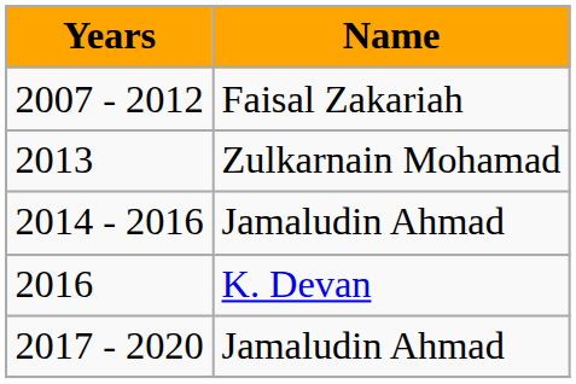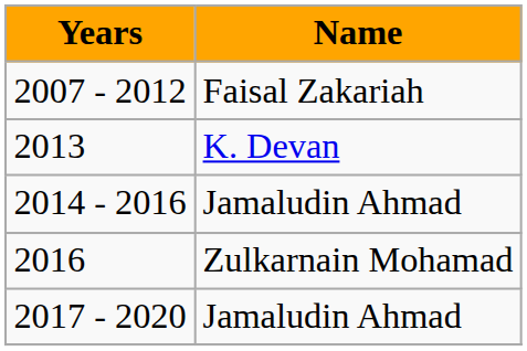 <table class="wikitable">
 <tr>
 <th style="background:Orange; color:Black; text-align:center;">Years</th>
 <th style="background:Orange; color:Black; text-align:center;">Name</th>
 </tr>
 <tr>
 <td>2007 - 2012</td>
 <td> Faisal Zakariah</td>
 </tr>
 <tr>
 <td>2013</td>
-<td> Zulkarnain Mohamad</td>
+<td> <a href='#'>K. Devan</a></td>
 </tr>
 <tr>
 <td>2014 - 2016</td>
 <td> Jamaludin Ahmad</td>
 </tr>
 <tr>
 <td>2016</td>
-<td> <a href='#'>K. Devan</a></td>
+<td> Zulkarnain Mohamad</td>
 </tr>
 <tr>
 <td>2017 - 2020</td>
 <td> Jamaludin Ahmad</td>
 </tr>
 <tr>
 </tr>
 </table>
